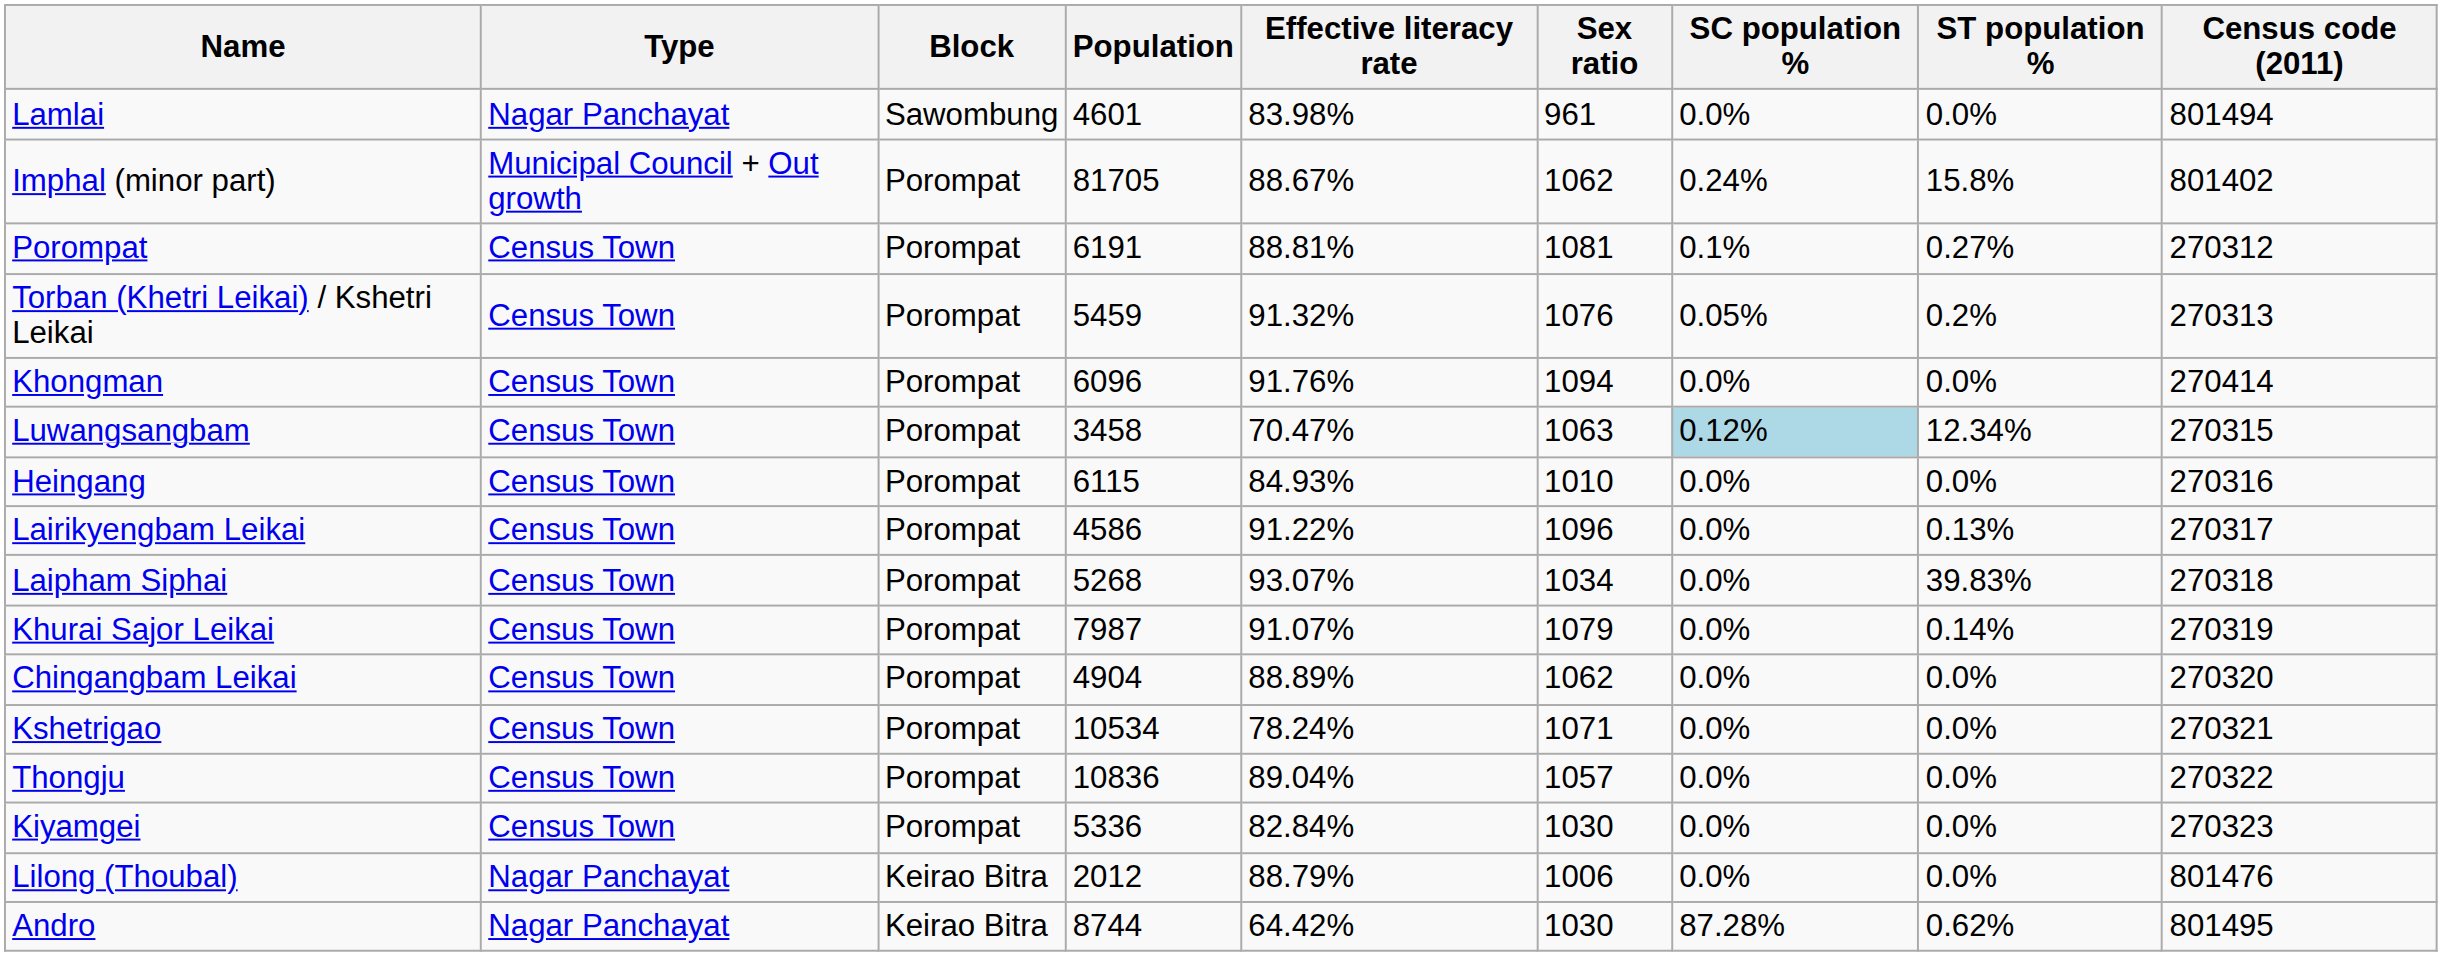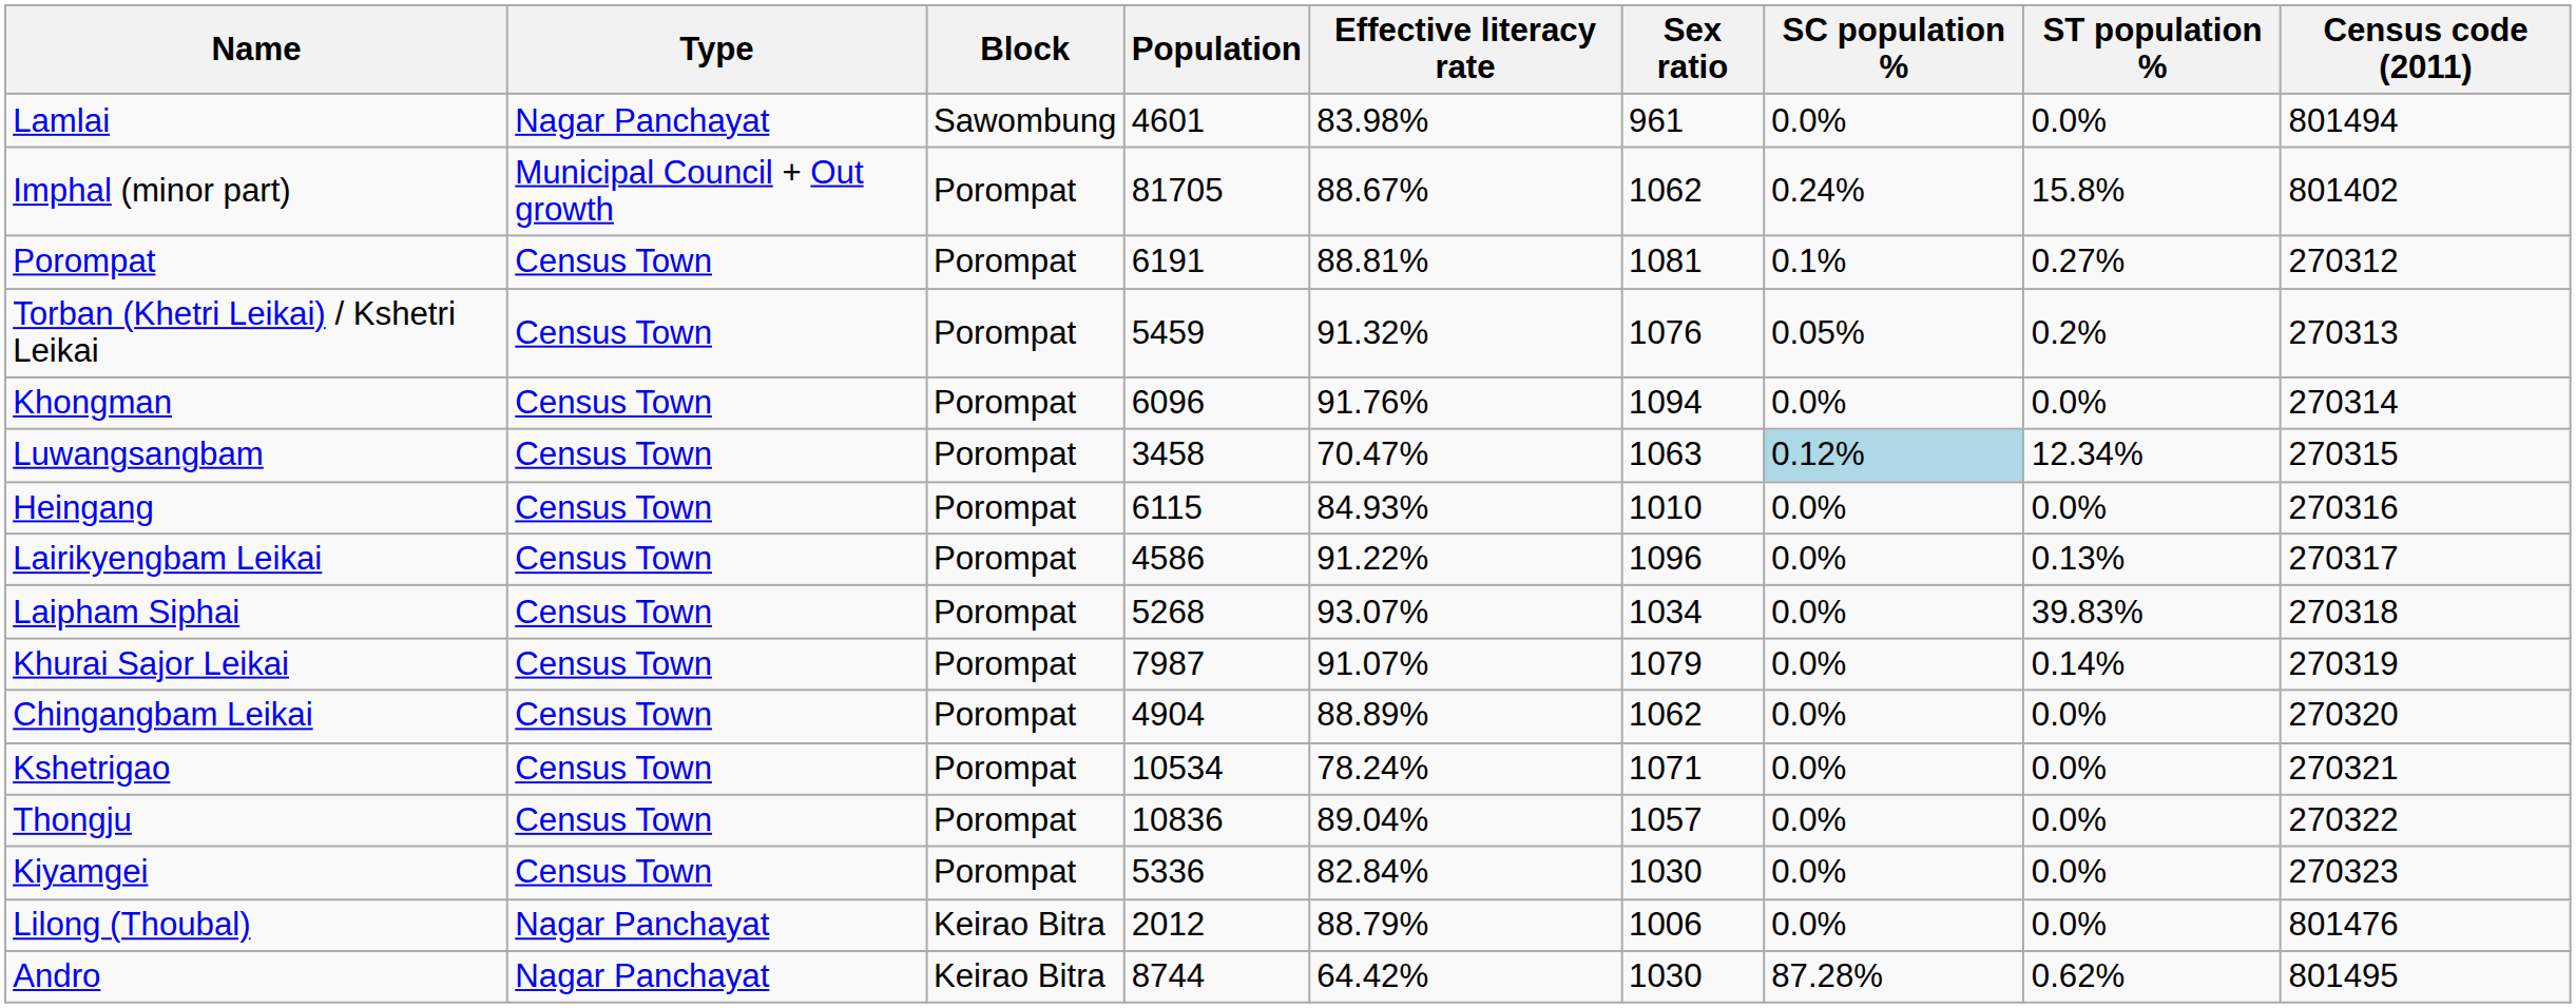 <table class="wikitable sortable">
 <tr>
 <th>Name</th>
 <th>Type</th>
 <th>Block</th>
 <th>Population</th>
 <th>Effective literacy rate</th>
 <th>Sex ratio</th>
 <th>SC population %</th>
 <th>ST population %</th>
 <th>Census code (2011)</th>
 </tr>
 <tr>
 <td><a href='#'>Lamlai</a></td>
 <td><a href='#'>Nagar Panchayat</a></td>
 <td>Sawombung</td>
 <td>4601</td>
 <td>83.98%</td>
 <td>961</td>
 <td>0.0%</td>
 <td>0.0%</td>
 <td>801494</td>
 </tr>
 <tr>
 <td><a href='#'>Imphal</a> (minor part)</td>
 <td><a href='#'>Municipal Council</a> + <a href='#'>Out growth</a></td>
 <td>Porompat</td>
 <td>81705</td>
 <td>88.67%</td>
 <td>1062</td>
 <td>0.24%</td>
 <td>15.8%</td>
 <td>801402</td>
 </tr>
 <tr>
 <td><a href='#'>Porompat</a></td>
 <td><a href='#'>Census Town</a></td>
 <td>Porompat</td>
 <td>6191</td>
 <td>88.81%</td>
 <td>1081</td>
 <td>0.1%</td>
 <td>0.27%</td>
 <td>270312</td>
 </tr>
 <tr>
 <td><a href='#'>Torban (Khetri Leikai)</a> / Kshetri Leikai</td>
 <td><a href='#'>Census Town</a></td>
 <td>Porompat</td>
 <td>5459</td>
 <td>91.32%</td>
 <td>1076</td>
 <td>0.05%</td>
 <td>0.2%</td>
 <td>270313</td>
 </tr>
 <tr>
 <td><a href='#'>Khongman</a></td>
 <td><a href='#'>Census Town</a></td>
 <td>Porompat</td>
 <td>6096</td>
 <td>91.76%</td>
 <td>1094</td>
 <td>0.0%</td>
 <td>0.0%</td>
-<td>270414</td>
+<td>270314</td>
 </tr>
 <tr>
 <td><a href='#'>Luwangsangbam</a></td>
 <td><a href='#'>Census Town</a></td>
 <td>Porompat</td>
 <td>3458</td>
 <td>70.47%</td>
 <td>1063</td>
 <td style="background: lightblue;">0.12%</td>
 <td>12.34%</td>
 <td>270315</td>
 </tr>
 <tr>
 <td><a href='#'>Heingang</a></td>
 <td><a href='#'>Census Town</a></td>
 <td>Porompat</td>
 <td>6115</td>
 <td>84.93%</td>
 <td>1010</td>
 <td>0.0%</td>
 <td>0.0%</td>
 <td>270316</td>
 </tr>
 <tr>
 <td><a href='#'>Lairikyengbam Leikai</a></td>
 <td><a href='#'>Census Town</a></td>
 <td>Porompat</td>
 <td>4586</td>
 <td>91.22%</td>
 <td>1096</td>
 <td>0.0%</td>
 <td>0.13%</td>
 <td>270317</td>
 </tr>
 <tr>
 <td><a href='#'>Laipham Siphai</a></td>
 <td><a href='#'>Census Town</a></td>
 <td>Porompat</td>
 <td>5268</td>
 <td>93.07%</td>
 <td>1034</td>
 <td>0.0%</td>
 <td>39.83%</td>
 <td>270318</td>
 </tr>
 <tr>
 <td><a href='#'>Khurai Sajor Leikai</a></td>
 <td><a href='#'>Census Town</a></td>
 <td>Porompat</td>
 <td>7987</td>
 <td>91.07%</td>
 <td>1079</td>
 <td>0.0%</td>
 <td>0.14%</td>
 <td>270319</td>
 </tr>
 <tr>
 <td><a href='#'>Chingangbam Leikai</a></td>
 <td><a href='#'>Census Town</a></td>
 <td>Porompat</td>
 <td>4904</td>
 <td>88.89%</td>
 <td>1062</td>
 <td>0.0%</td>
 <td>0.0%</td>
 <td>270320</td>
 </tr>
 <tr>
 <td><a href='#'>Kshetrigao</a></td>
 <td><a href='#'>Census Town</a></td>
 <td>Porompat</td>
 <td>10534</td>
 <td>78.24%</td>
 <td>1071</td>
 <td>0.0%</td>
 <td>0.0%</td>
 <td>270321</td>
 </tr>
 <tr>
 <td><a href='#'>Thongju</a></td>
 <td><a href='#'>Census Town</a></td>
 <td>Porompat</td>
 <td>10836</td>
 <td>89.04%</td>
 <td>1057</td>
 <td>0.0%</td>
 <td>0.0%</td>
 <td>270322</td>
 </tr>
 <tr>
 <td><a href='#'>Kiyamgei</a></td>
 <td><a href='#'>Census Town</a></td>
 <td>Porompat</td>
 <td>5336</td>
 <td>82.84%</td>
 <td>1030</td>
 <td>0.0%</td>
 <td>0.0%</td>
 <td>270323</td>
 </tr>
 <tr>
 <td><a href='#'>Lilong (Thoubal)</a></td>
 <td><a href='#'>Nagar Panchayat</a></td>
 <td>Keirao Bitra</td>
 <td>2012</td>
 <td>88.79%</td>
 <td>1006</td>
 <td>0.0%</td>
 <td>0.0%</td>
 <td>801476</td>
 </tr>
 <tr>
 <td><a href='#'>Andro</a></td>
 <td><a href='#'>Nagar Panchayat</a></td>
 <td>Keirao Bitra</td>
 <td>8744</td>
 <td>64.42%</td>
 <td>1030</td>
 <td>87.28%</td>
 <td>0.62%</td>
 <td>801495</td>
 </tr>
 </table>
